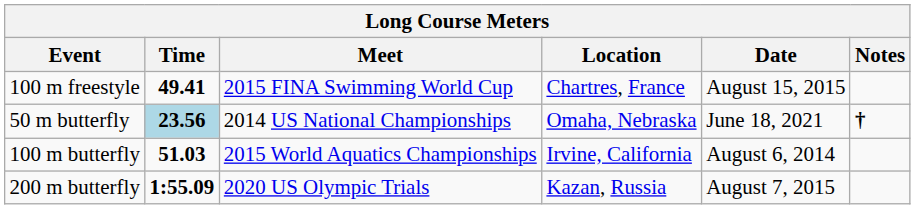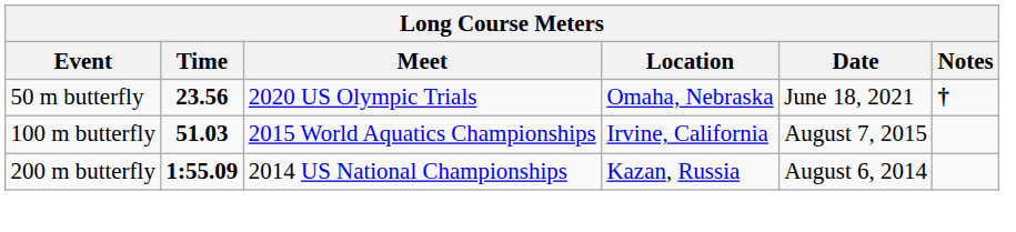 <table class="wikitable">
 <tr>
 <th colspan="6">Long Course Meters</th>
 </tr>
 <tr>
 <th>Event</th>
 <th>Time</th>
 <th>Meet</th>
 <th>Location</th>
 <th>Date</th>
 <th>Notes</th>
 </tr>
 <tr>
-<td>100 m freestyle</td>
-<td align="center"><strong>49.41</strong></td>
-<td><a href='#'>2015 FINA Swimming World Cup</a></td>
-<td><a href='#'>Chartres</a>, <a href='#'>France</a></td>
-<td>August 15, 2015</td>
-<td></td>
-</tr>
-<tr>
 <td>50 m butterfly</td>
-<td align="center" style="background: lightblue;"><strong>23.56</strong></td>
-<td>2014 <a href='#'>US National Championships</a></td>
+<td align="center"><strong>23.56</strong></td>
+<td><a href='#'>2020 US Olympic Trials</a></td>
 <td><a href='#'>Omaha, Nebraska</a></td>
 <td>June 18, 2021</td>
 <td><strong>†</strong></td>
 </tr>
 <tr>
 <td>100 m butterfly</td>
 <td align="center"><strong>51.03</strong></td>
 <td><a href='#'>2015 World Aquatics Championships</a></td>
 <td><a href='#'>Irvine, California</a></td>
-<td>August 6, 2014</td>
+<td>August 7, 2015</td>
 <td></td>
 </tr>
 <tr>
 <td>200 m butterfly</td>
 <td align="center"><strong>1:55.09</strong></td>
-<td><a href='#'>2020 US Olympic Trials</a></td>
+<td>2014 <a href='#'>US National Championships</a></td>
 <td><a href='#'>Kazan</a>, <a href='#'>Russia</a></td>
-<td>August 7, 2015</td>
+<td>August 6, 2014</td>
 <td></td>
 </tr>
 </table>
